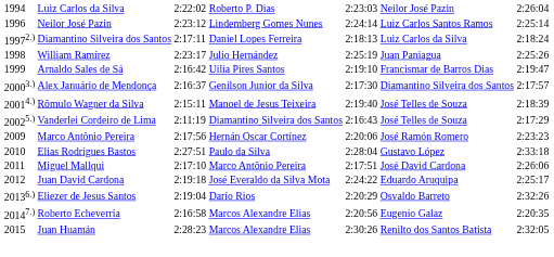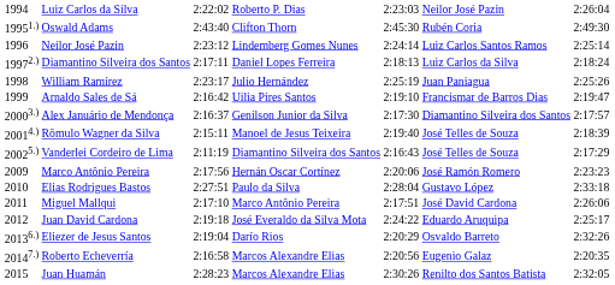 <table>
 <tr>
 <td>1994</td>
 <td><a href='#'>Luiz Carlos da Silva</a><br></td>
 <td>2:22:02</td>
 <td><a href='#'>Roberto P. Dias</a><br></td>
 <td>2:23:03</td>
 <td><a href='#'>Neilor José Pazin</a><br></td>
 <td>2:26:04</td>
+</tr>
+<tr>
+<td>1995<sup>1.)</sup></td>
+<td><a href='#'>Oswald Adams</a><br></td>
+<td>2:43:40</td>
+<td><a href='#'>Clifton Thorn</a><br></td>
+<td>2:45:30</td>
+<td><a href='#'>Rubén Coria</a><br></td>
+<td>2:49:30</td>
 </tr>
 <tr>
 <td>1996</td>
 <td><a href='#'>Neilor José Pazin</a><br></td>
 <td>2:23:12</td>
 <td><a href='#'>Lindemberg Gomes Nunes</a><br></td>
 <td>2:24:14</td>
 <td><a href='#'>Luiz Carlos Santos Ramos</a><br></td>
 <td>2:25:14</td>
 </tr>
 <tr>
 <td>1997<sup>2.)</sup></td>
 <td><a href='#'>Diamantino Silveira dos Santos</a><br></td>
 <td>2:17:11</td>
 <td><a href='#'>Daniel Lopes Ferreira</a><br></td>
 <td>2:18:13</td>
 <td><a href='#'>Luiz Carlos da Silva</a><br></td>
 <td>2:18:24</td>
 </tr>
 <tr>
 <td>1998</td>
 <td><a href='#'>William Ramírez</a><br></td>
 <td>2:23:17</td>
 <td><a href='#'>Julio Hernández</a><br></td>
 <td>2:25:19</td>
 <td><a href='#'>Juan Paniagua</a><br></td>
 <td>2:25:26</td>
 </tr>
 <tr>
 <td>1999</td>
 <td><a href='#'>Arnaldo Sales de Sá</a><br></td>
 <td>2:16:42</td>
 <td><a href='#'>Uilia Pires Santos</a><br></td>
 <td>2:19:10</td>
 <td><a href='#'>Francismar de Barros Dias</a><br></td>
 <td>2:19:47</td>
 </tr>
 <tr>
 <td>2000<sup>3.)</sup></td>
 <td><a href='#'>Alex Januário de Mendonça</a><br></td>
 <td>2:16:37</td>
 <td><a href='#'>Genilson Junior da Silva</a><br></td>
 <td>2:17:30</td>
 <td><a href='#'>Diamantino Silveira dos Santos</a><br></td>
 <td>2:17:57</td>
 </tr>
 <tr>
 <td>2001<sup>4.)</sup></td>
 <td><a href='#'>Rômulo Wagner da Silva</a><br></td>
 <td>2:15:11</td>
 <td><a href='#'>Manoel de Jesus Teixeira</a><br></td>
 <td>2:19:40</td>
 <td><a href='#'>José Telles de Souza</a><br></td>
 <td>2:18:39</td>
 </tr>
 <tr>
 <td>2002<sup>5.)</sup></td>
 <td><a href='#'>Vanderlei Cordeiro de Lima</a><br></td>
 <td>2:11:19</td>
 <td><a href='#'>Diamantino Silveira dos Santos</a><br></td>
 <td>2:16:43</td>
 <td><a href='#'>José Telles de Souza</a><br></td>
 <td>2:17:29</td>
 </tr>
 <tr>
 <td>2009</td>
 <td><a href='#'>Marco Antônio Pereira</a><br></td>
 <td>2:17:56</td>
 <td><a href='#'>Hernán Oscar Cortínez</a><br></td>
 <td>2:20:06</td>
 <td><a href='#'>José Ramón Romero</a><br></td>
 <td>2:23:23</td>
 </tr>
 <tr>
 <td>2010</td>
 <td><a href='#'>Elias Rodrigues Bastos</a><br></td>
 <td>2:27:51</td>
 <td><a href='#'>Paulo da Silva</a><br></td>
 <td>2:28:04</td>
 <td><a href='#'>Gustavo López</a><br></td>
 <td>2:33:18</td>
 </tr>
 <tr>
 <td>2011</td>
 <td><a href='#'>Miguel Mallqui</a><br></td>
 <td>2:17:10</td>
 <td><a href='#'>Marco Antônio Pereira</a><br></td>
 <td>2:17:51</td>
 <td><a href='#'>José David Cardona</a><br></td>
 <td>2:26:06</td>
 </tr>
 <tr>
 <td>2012</td>
 <td><a href='#'>Juan David Cardona</a><br></td>
 <td>2:19:18</td>
 <td><a href='#'>José Everaldo da Silva Mota</a><br></td>
 <td>2:24:22</td>
 <td><a href='#'>Eduardo Aruquipa</a><br></td>
 <td>2:25:17</td>
 </tr>
 <tr>
 <td>2013<sup>6.)</sup></td>
 <td><a href='#'>Eliezer de Jesus Santos</a><br></td>
 <td>2:19:04</td>
 <td><a href='#'>Darío Rios</a><br></td>
 <td>2:20:29</td>
 <td><a href='#'>Osvaldo Barreto</a><br></td>
 <td>2:32:26</td>
 </tr>
 <tr>
 <td>2014<sup>7.)</sup></td>
 <td><a href='#'>Roberto Echeverría</a><br></td>
 <td>2:16:58</td>
 <td><a href='#'>Marcos Alexandre Elias</a><br></td>
 <td>2:20:56</td>
 <td><a href='#'>Eugenio Galaz</a><br></td>
 <td>2:20:35</td>
 </tr>
 <tr>
 <td>2015</td>
 <td><a href='#'>Juan Huamán</a><br></td>
 <td>2:28:23</td>
 <td><a href='#'>Marcos Alexandre Elias</a><br></td>
 <td>2:30:26</td>
 <td><a href='#'>Renilto dos Santos Batista</a><br></td>
 <td>2:32:05</td>
 </tr>
 </table>
